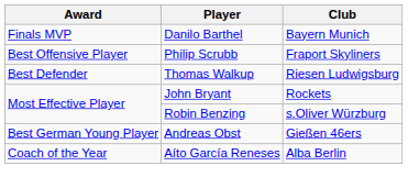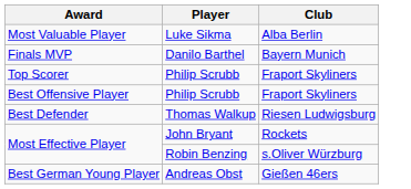 <table class="wikitable">
 <tr>
 <th>Award</th>
 <th>Player</th>
 <th>Club</th>
 </tr>
 <tr>
+<td><a href='#'>Most Valuable Player</a></td>
+<td> <a href='#'>Luke Sikma</a></td>
+<td><a href='#'>Alba Berlin</a></td>
+</tr>
+<tr>
 <td><a href='#'>Finals MVP</a></td>
 <td> <a href='#'>Danilo Barthel</a></td>
 <td><a href='#'>Bayern Munich</a></td>
+</tr>
+<tr>
+<td><a href='#'>Top Scorer</a></td>
+<td> <a href='#'>Philip Scrubb</a></td>
+<td><a href='#'>Fraport Skyliners</a></td>
 </tr>
 <tr>
 <td><a href='#'>Best Offensive Player</a></td>
 <td> <a href='#'>Philip Scrubb</a></td>
 <td><a href='#'>Fraport Skyliners</a></td>
 </tr>
 <tr>
 <td><a href='#'>Best Defender</a></td>
 <td> <a href='#'>Thomas Walkup</a></td>
 <td><a href='#'>Riesen Ludwigsburg</a></td>
 </tr>
 <tr>
 <td rowspan=2><a href='#'> Most Effective Player</a></td>
 <td> <a href='#'>John Bryant</a></td>
 <td><a href='#'>Rockets</a></td>
 </tr>
 <tr>
 <td> <a href='#'>Robin Benzing</a></td>
 <td><a href='#'>s.Oliver Würzburg</a></td>
 </tr>
 <tr>
 <td><a href='#'>Best German Young Player</a></td>
 <td> <a href='#'>Andreas Obst</a></td>
 <td><a href='#'>Gießen 46ers</a></td>
 </tr>
-<tr>
-<td><a href='#'>Coach of the Year</a></td>
-<td> <a href='#'>Aíto García Reneses</a></td>
-<td><a href='#'>Alba Berlin</a></td>
-</tr>
 </table>
